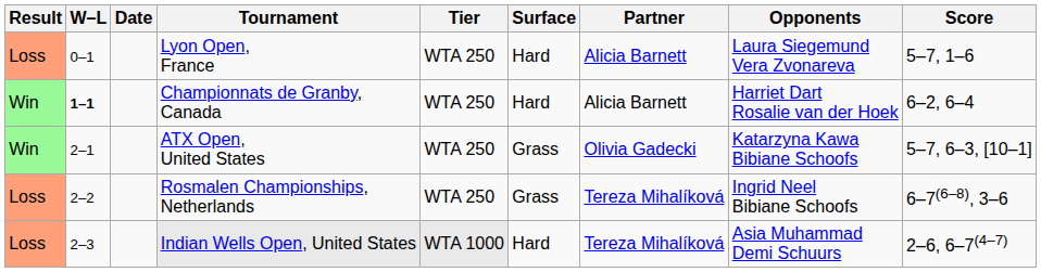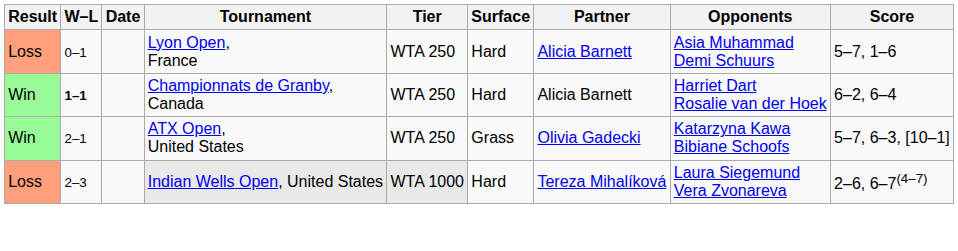 <table class="sortable wikitable nowrap">
 <tr>
 <th>Result</th>
 <th class="unsortable">W–L</th>
 <th>Date</th>
 <th>Tournament</th>
 <th>Tier</th>
 <th>Surface</th>
 <th>Partner</th>
 <th>Opponents</th>
 <th class="unsortable">Score</th>
 </tr>
 <tr>
 <td bgcolor=FFA07A>Loss</td>
 <td><small>0–1</small></td>
 <td><a href='#'></a></td>
 <td><a href='#'>Lyon Open</a>, <br>France</td>
 <td>WTA 250</td>
 <td>Hard</td>
 <td> <a href='#'>Alicia Barnett</a></td>
-<td> <a href='#'>Laura Siegemund</a> <br>  <a href='#'>Vera Zvonareva</a></td>
+<td> <a href='#'>Asia Muhammad</a> <br>  <a href='#'>Demi Schuurs</a></td>
 <td>5–7, 1–6</td>
 </tr>
 <tr>
 <td bgcolor=98FB98>Win</td>
 <td><strong><small>1–1</small></strong></td>
 <td><a href='#'></a></td>
 <td><a href='#'>Championnats de Granby</a>, <br>Canada</td>
 <td>WTA 250</td>
 <td>Hard</td>
 <td> Alicia Barnett</td>
 <td> <a href='#'>Harriet Dart</a> <br>  <a href='#'>Rosalie van der Hoek</a></td>
 <td>6–2, 6–4</td>
 </tr>
 <tr>
 <td bgcolor=98FB98>Win</td>
 <td><small>2–1</small></td>
 <td><a href='#'></a></td>
 <td><a href='#'>ATX Open</a>, <br>United States</td>
 <td>WTA 250</td>
 <td>Grass</td>
 <td> <a href='#'>Olivia Gadecki</a></td>
 <td> <a href='#'>Katarzyna Kawa</a> <br>  <a href='#'>Bibiane Schoofs</a></td>
 <td>5–7, 6–3, [10–1]</td>
 </tr>
 <tr>
 <td bgcolor=FFA07A>Loss</td>
-<td><small>2–2</small></td>
-<td><a href='#'></a></td>
-<td><a href='#'>Rosmalen Championships</a>, <br>Netherlands</td>
-<td>WTA 250</td>
-<td>Grass</td>
-<td> <a href='#'>Tereza Mihalíková</a></td>
-<td> <a href='#'>Ingrid Neel</a> <br>  Bibiane Schoofs</td>
-<td>6–7<sup>(6–8)</sup>, 3–6</td>
-</tr>
-<tr>
-<td bgcolor=FFA07A>Loss</td>
 <td><small>2–3</small></td>
 <td><a href='#'></a></td>
 <td bgcolor=e9e9e9><a href='#'>Indian Wells Open</a>, United States</td>
 <td bgcolor=e9e9e9>WTA 1000</td>
 <td>Hard</td>
 <td> <a href='#'>Tereza Mihalíková</a></td>
-<td> <a href='#'>Asia Muhammad</a> <br>  <a href='#'>Demi Schuurs</a></td>
+<td> <a href='#'>Laura Siegemund</a> <br>  <a href='#'>Vera Zvonareva</a></td>
 <td>2–6, 6–7<sup>(4–7)</sup></td>
 </tr>
 </table>
